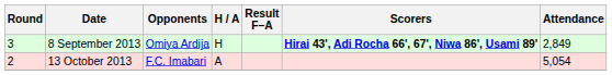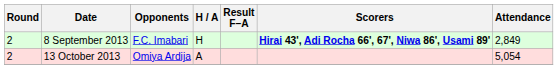 <table class="wikitable" style="text-align:left">
 <tr>
 <th>Round</th>
 <th>Date</th>
 <th>Opponents</th>
 <th>H / A</th>
 <th>Result<br>F–A</th>
 <th>Scorers</th>
 <th>Attendance</th>
 </tr>
 <tr bgcolor="#ddffdd">
-<td>3</td>
+<td>2</td>
 <td>8 September 2013</td>
-<td><a href='#'>Omiya Ardija</a></td>
+<td><a href='#'>F.C. Imabari</a></td>
 <td>H</td>
 <td></td>
 <td><strong><a href='#'>Hirai</a> 43', <a href='#'>Adi Rocha</a> 66', 67', <a href='#'>Niwa</a> 86', <a href='#'>Usami</a> 89'</strong></td>
 <td>2,849</td>
 </tr>
 <tr bgcolor="#ffdddd">
 <td>2</td>
 <td>13 October 2013</td>
-<td><a href='#'>F.C. Imabari</a></td>
+<td><a href='#'>Omiya Ardija</a></td>
 <td>A</td>
 <td></td>
 <td></td>
 <td>5,054</td>
 </tr>
 <tr>
 </tr>
 </table>
